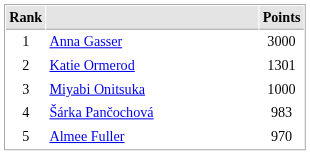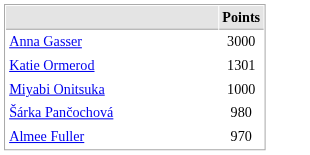 <table cellspacing="1" cellpadding="3" style="border:1px solid #aaa; font-size:86%;">
 <tr style="background:#e4e4e4;">
-<th style="border-bottom:1px solid #aaa; width:10px;">Rank</th>
 <th style="border-bottom:1px solid #aaa; width:200px;"></th>
 <th style="border-bottom:1px solid #aaa; width:20px;">Points</th>
 </tr>
 <tr>
-<td align=center>1</td>
 <td> <a href='#'>Anna Gasser</a></td>
 <td align=center>3000</td>
 </tr>
 <tr>
-<td align=center>2</td>
 <td> <a href='#'>Katie Ormerod</a></td>
 <td align=center>1301</td>
 </tr>
 <tr>
-<td align=center>3</td>
 <td> <a href='#'>Miyabi Onitsuka</a></td>
 <td align=center>1000</td>
 </tr>
 <tr>
-<td align=center>4</td>
 <td> <a href='#'>Šárka Pančochová</a></td>
-<td align=center>983</td>
+<td align=center>980</td>
 </tr>
 <tr>
-<td align=center>5</td>
 <td> <a href='#'>Almee Fuller</a></td>
 <td align=center>970</td>
 </tr>
 </table>
